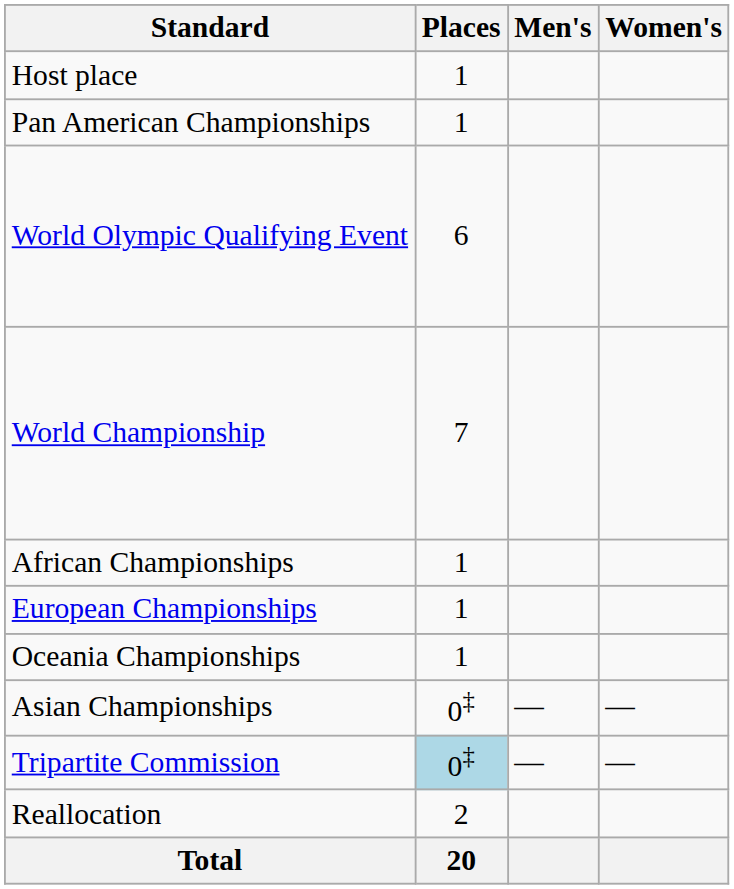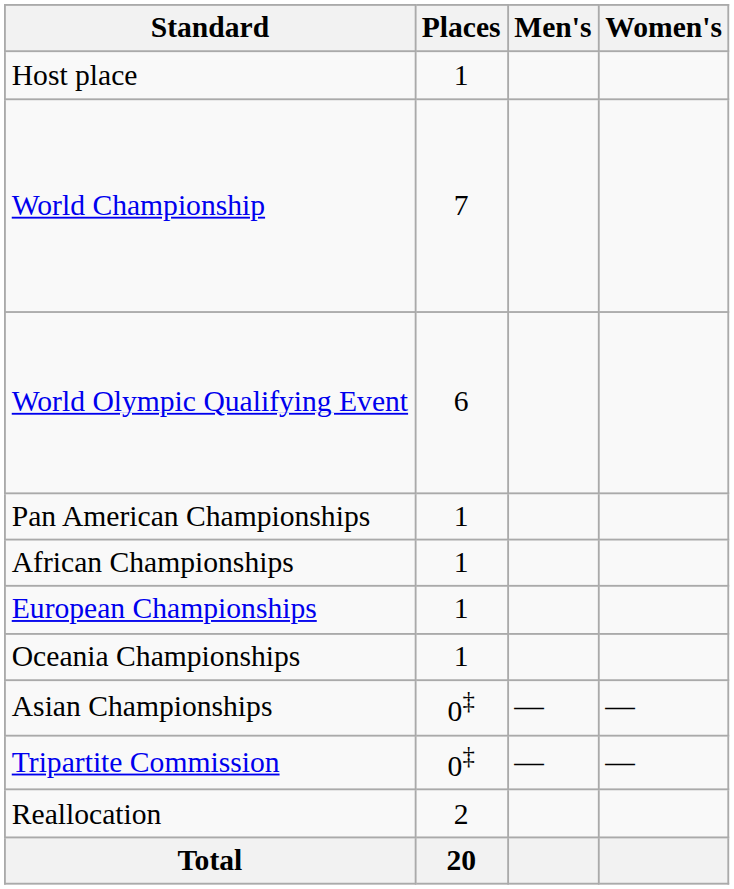 <table class="wikitable">
 <tr>
 <th>Standard</th>
 <th>Places</th>
 <th>Men's</th>
 <th>Women's</th>
 </tr>
 <tr>
 <td>Host place</td>
 <td align=center>1</td>
 <td></td>
 <td></td>
 </tr>
 <tr>
-<td>Pan American Championships</td>
-<td align=center>1</td>
-<td></td>
-<td></td>
+<td><a href='#'>World Championship</a></td>
+<td align=center>7</td>
+<td><br><br><br><br><br><br></td>
+<td><br><br><br><br><br><br></td>
 </tr>
 <tr>
 <td><a href='#'>World Olympic Qualifying Event</a></td>
 <td align=center>6</td>
 <td><br><br><br><br><br></td>
 <td><br><br><br><br><br></td>
 </tr>
 <tr>
-<td><a href='#'>World Championship</a></td>
-<td align=center>7</td>
-<td><br><br><br><br><br><br></td>
-<td><br><br><br><br><br><br></td>
+<td>Pan American Championships</td>
+<td align=center>1</td>
+<td></td>
+<td></td>
 </tr>
 <tr>
 <td>African Championships</td>
 <td align=center>1</td>
 <td></td>
 <td></td>
 </tr>
 <tr>
 <td><a href='#'>European Championships</a></td>
 <td align=center>1</td>
 <td></td>
 <td></td>
 </tr>
 <tr>
 <td>Oceania Championships</td>
 <td align=center>1</td>
 <td></td>
 <td></td>
 </tr>
 <tr>
 <td>Asian Championships</td>
 <td align=center>0<sup>‡</sup></td>
 <td>—</td>
 <td>—</td>
 </tr>
 <tr>
 <td><a href='#'>Tripartite Commission</a></td>
-<td align=center style="background: lightblue;">0<sup>‡</sup></td>
+<td align=center>0<sup>‡</sup></td>
 <td>—</td>
 <td>—</td>
 </tr>
 <tr>
 <td>Reallocation</td>
 <td align=center>2</td>
 <td><br></td>
 <td><br></td>
 </tr>
 <tr>
 <th>Total</th>
 <th>20</th>
 <th></th>
 <th></th>
 </tr>
 </table>
